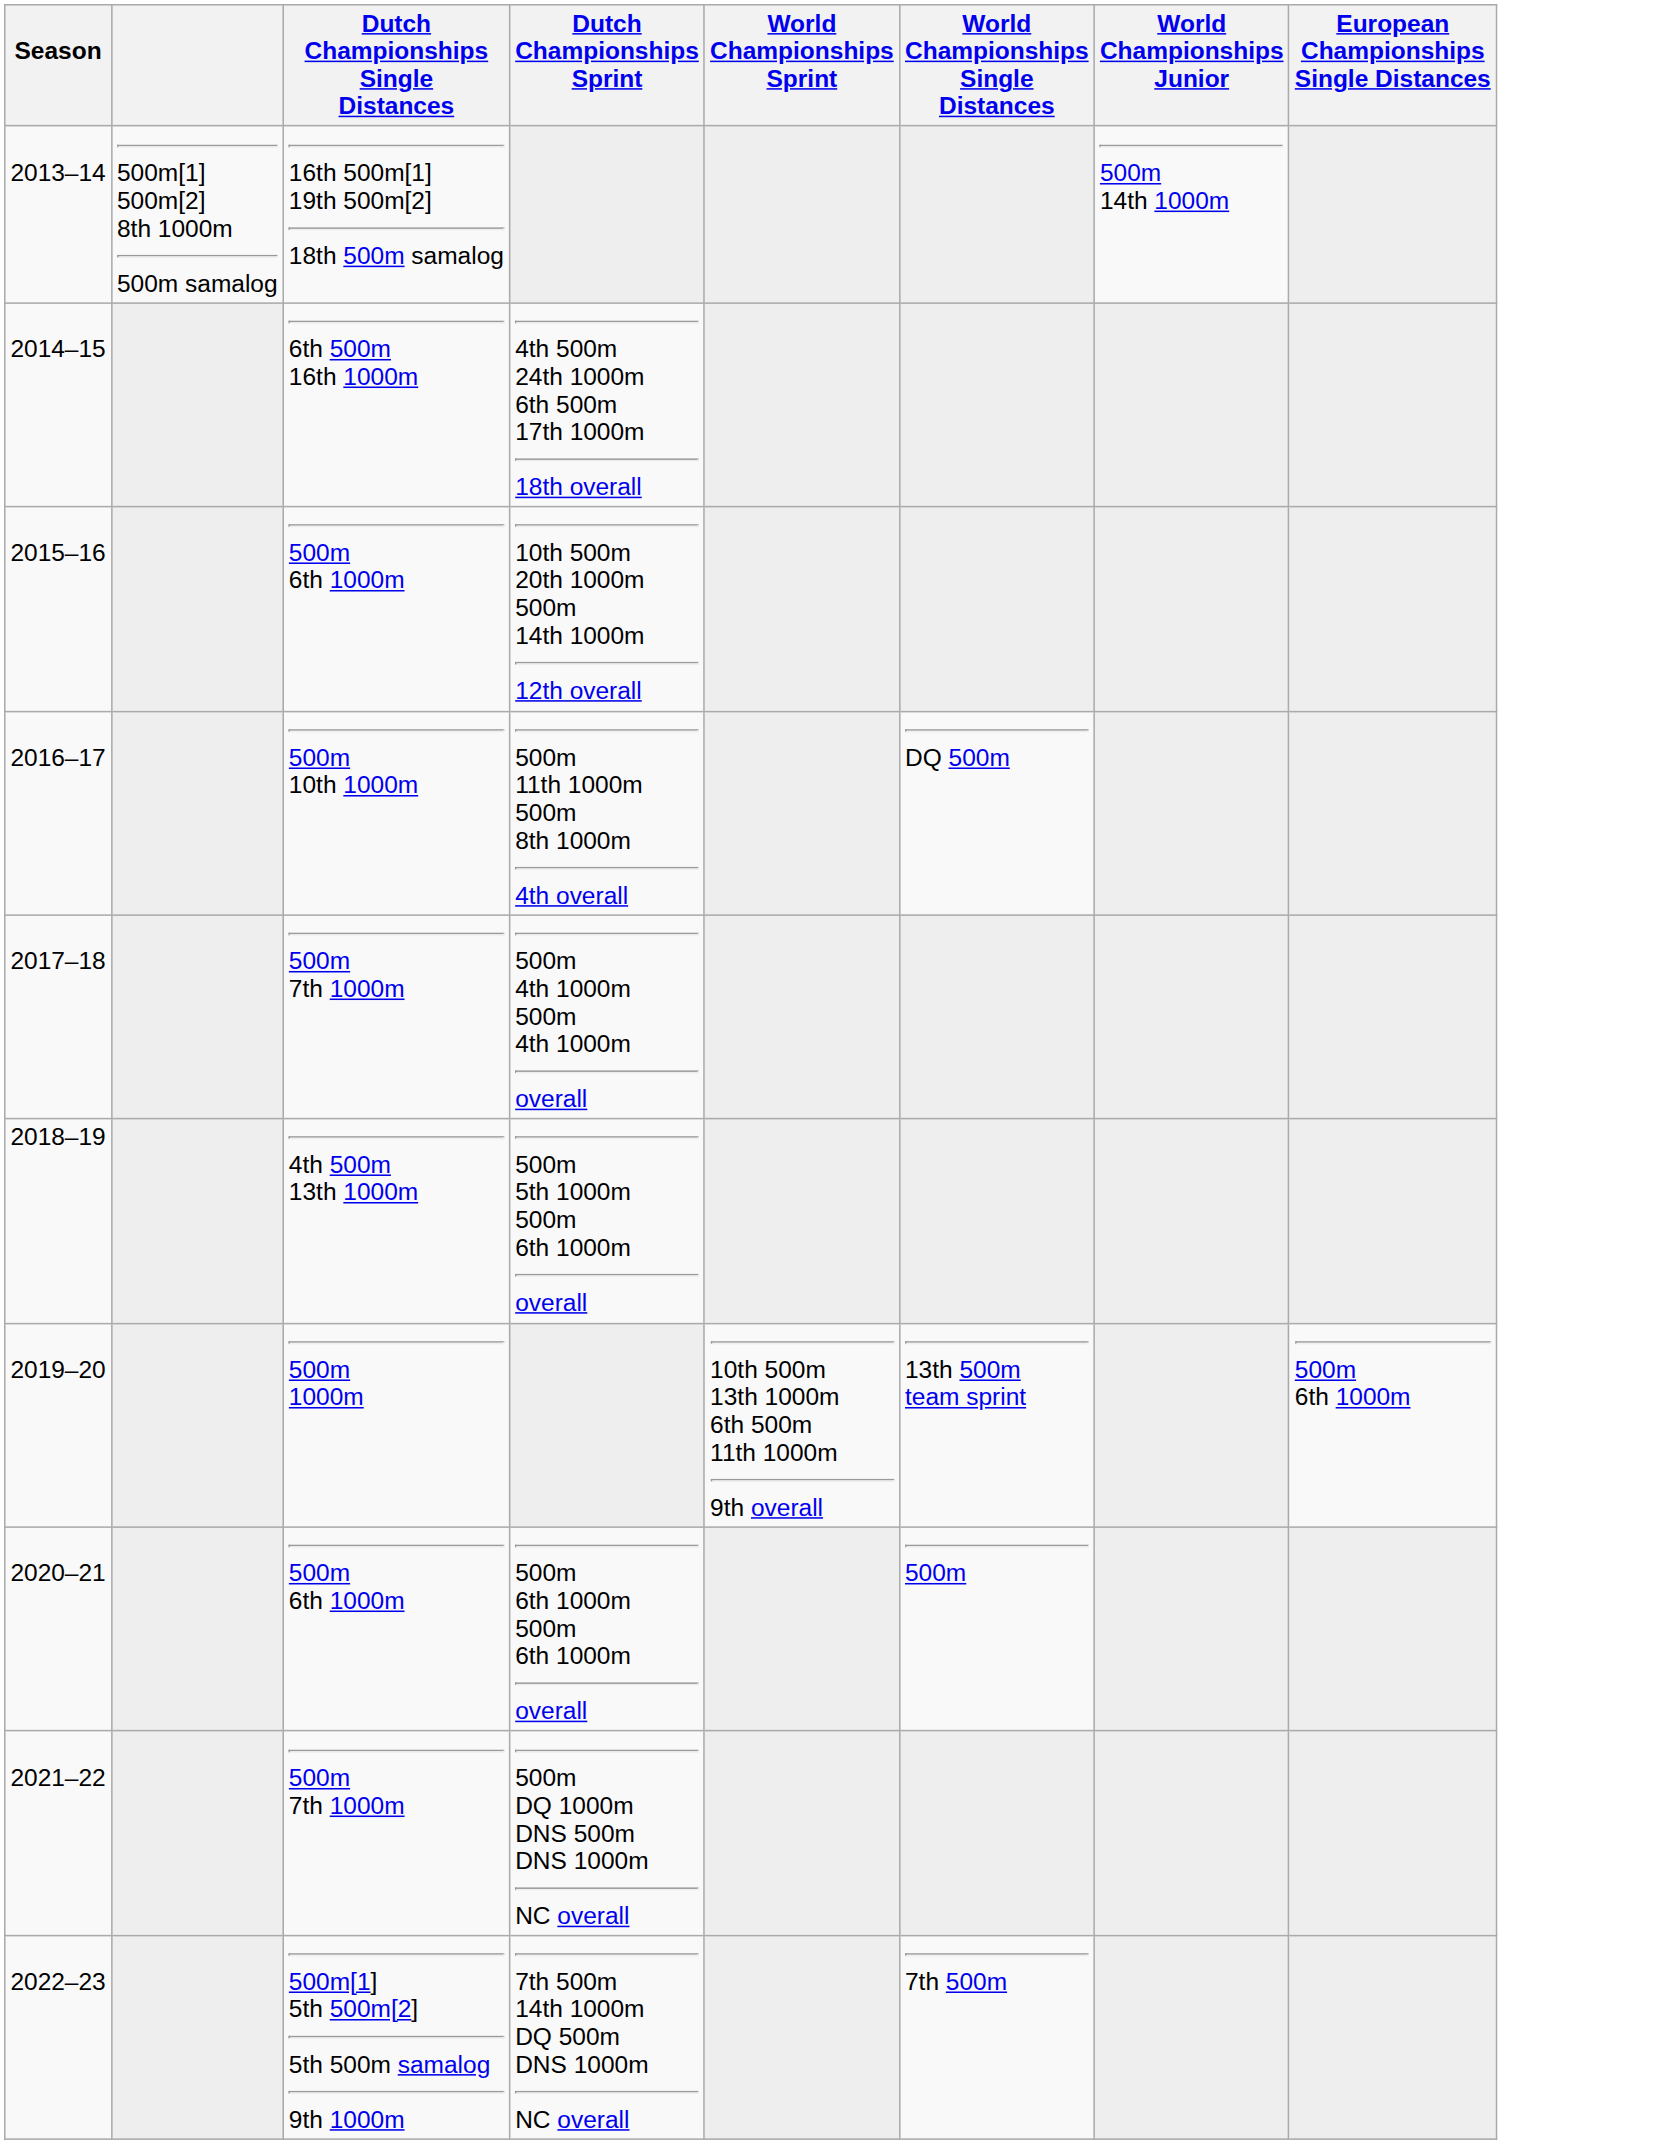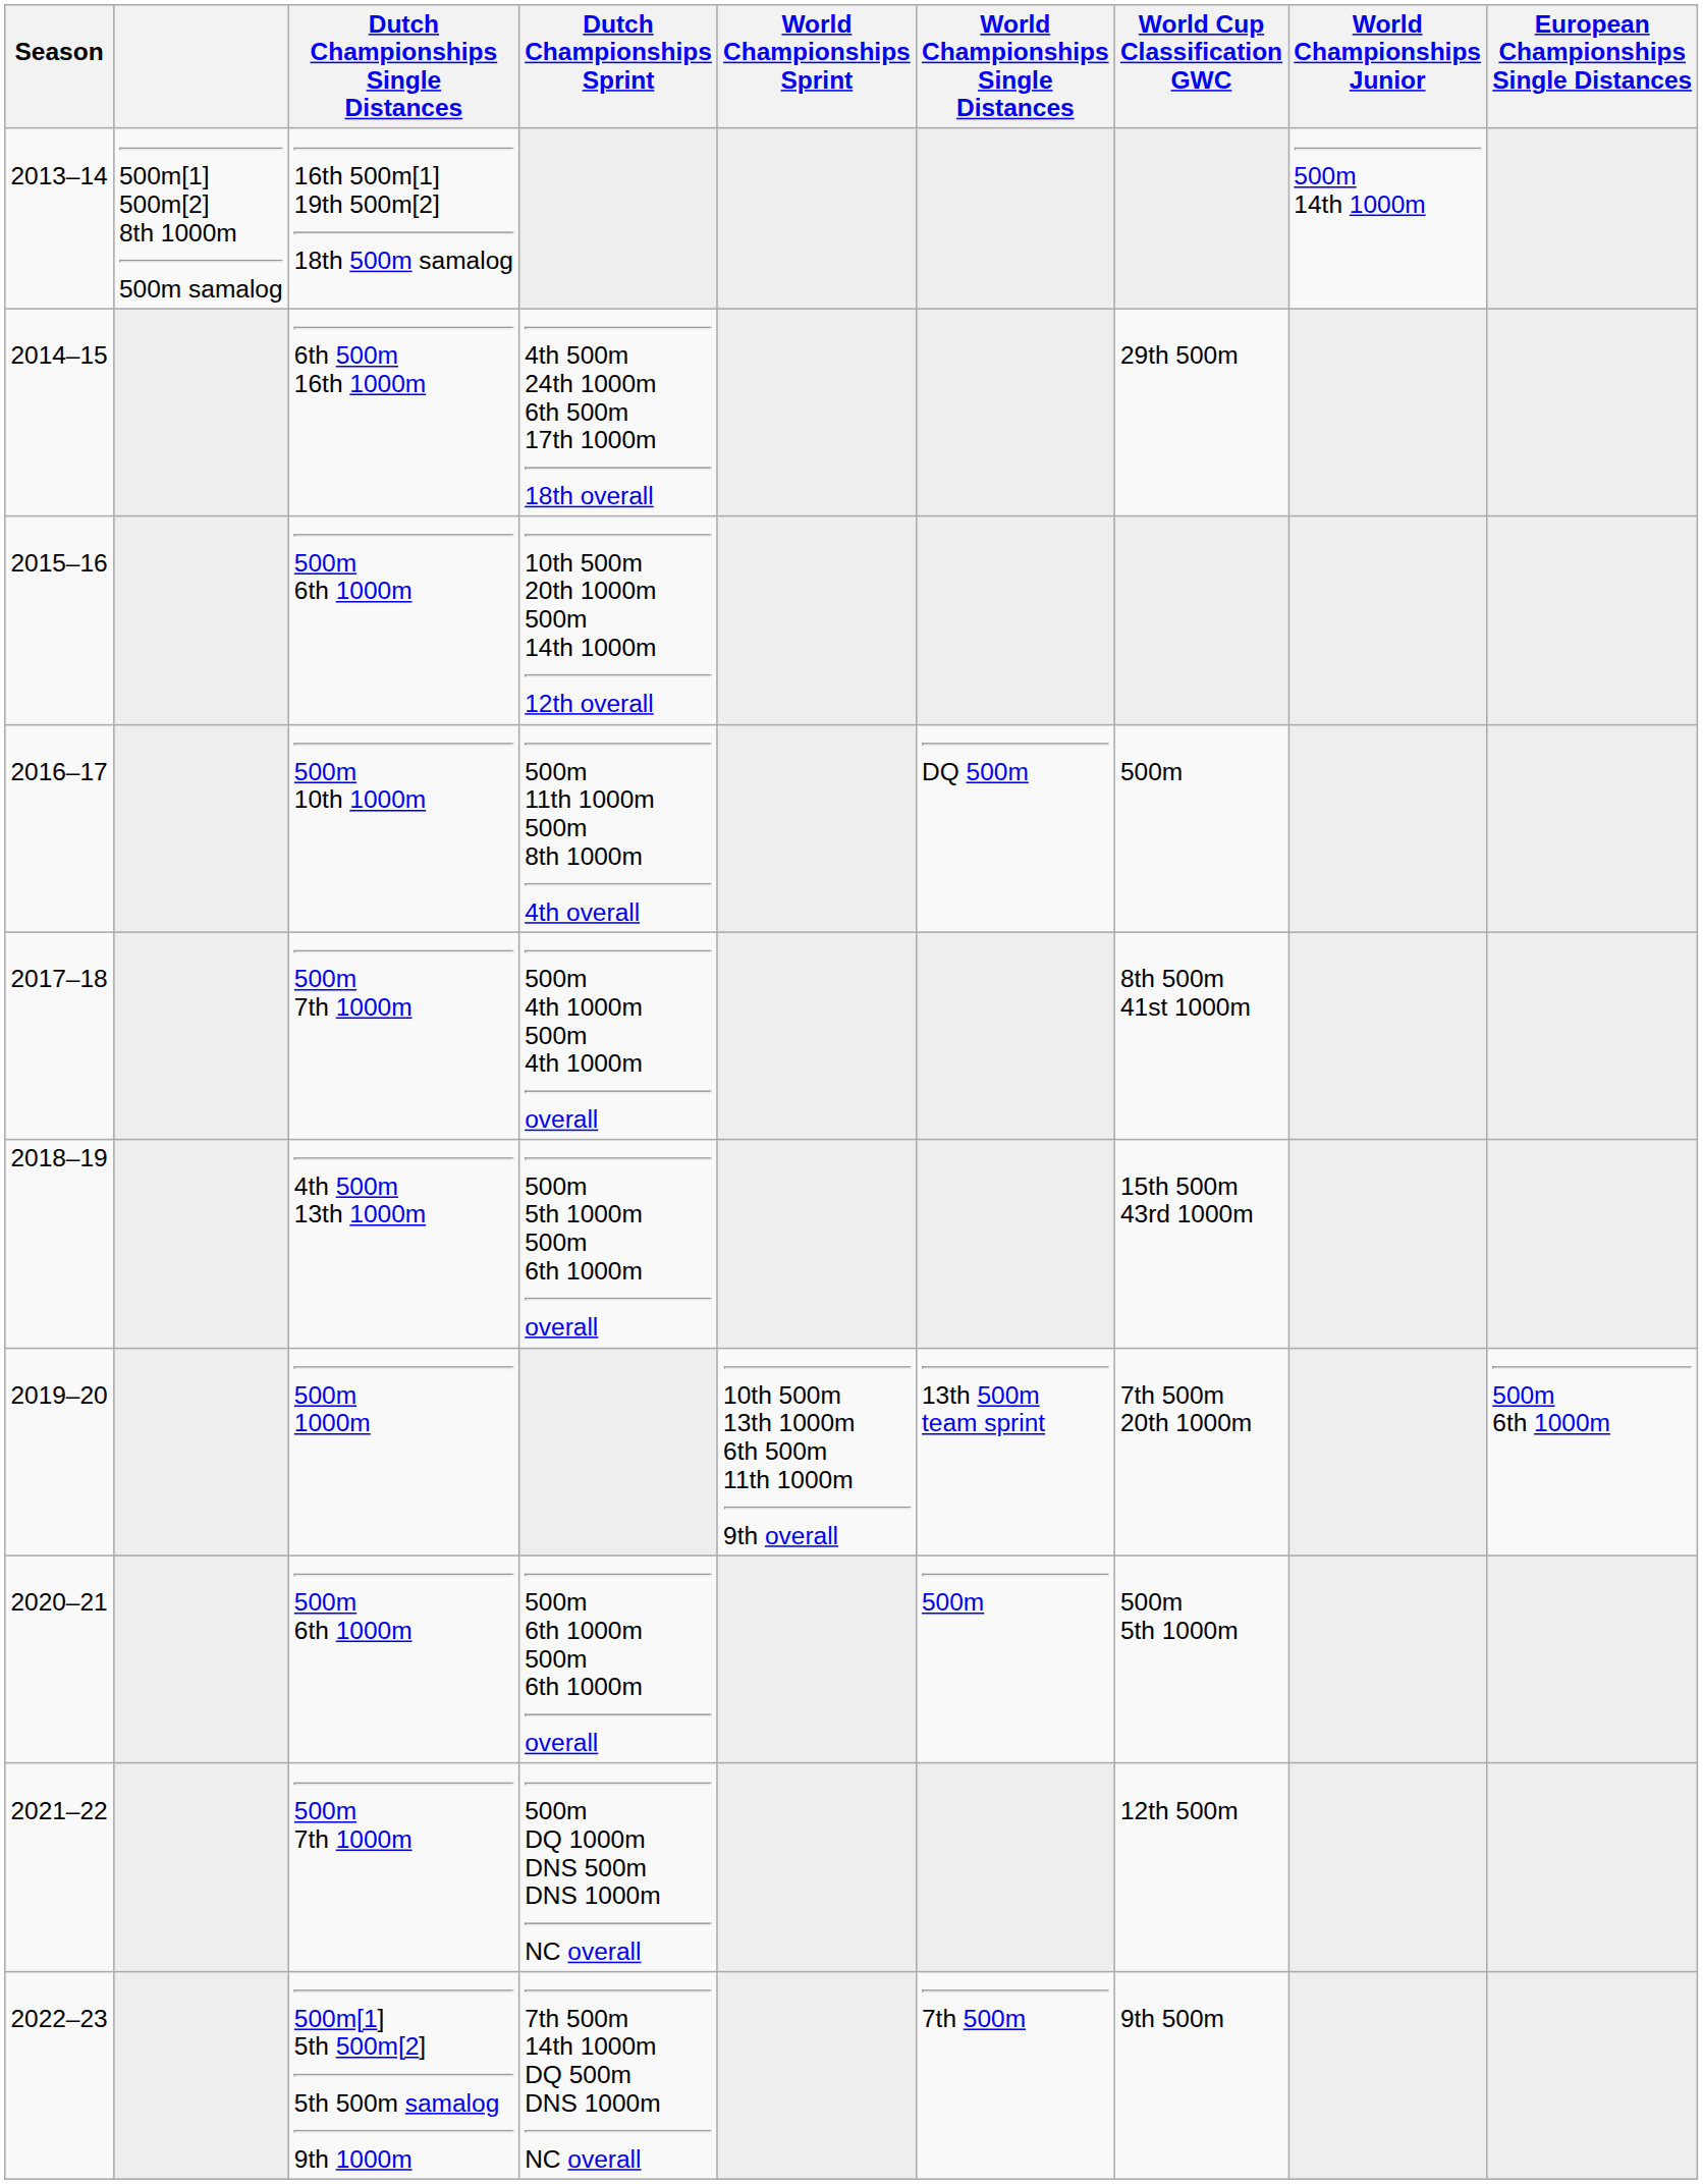 <table class="wikitable">
 <tr style="vertical-align: top;">
 <th><br> Season</th>
 <th></th>
 <th><a href='#'>Dutch <br> Championships <br> Single <br> Distances</a></th>
 <th><a href='#'>Dutch <br> Championships <br> Sprint</a></th>
 <th><a href='#'>World <br> Championships <br> Sprint</a></th>
 <th><a href='#'>World <br> Championships <br> Single <br> Distances</a><br></th>
+<th><a href='#'>World Cup <br> Classification <br> GWC</a></th>
 <th><a href='#'>World <br> Championships <br> Junior</a></th>
 <th><a href='#'>European <br> Championships <br> Single Distances</a></th>
 </tr>
 <tr style="vertical-align: top;">
 <td><br> 2013–14</td>
 <td> <hr>  500m[1] <br>  500m[2] <br> 8th 1000m <hr>  500m samalog</td>
 <td> <hr> 16th 500m[1] <br> 19th 500m[2] <hr> 18th <a href='#'>500m</a> samalog</td>
+<td bgcolor=#EEEEEE></td>
 <td bgcolor=#EEEEEE></td>
 <td bgcolor=#EEEEEE></td>
 <td bgcolor=#EEEEEE></td>
 <td> <hr>  <a href='#'>500m</a> <br> 14th <a href='#'>1000m</a></td>
 <td bgcolor=#EEEEEE></td>
 </tr>
 <tr style="vertical-align: top;">
 <td><br> 2014–15</td>
 <td bgcolor=#EEEEEE></td>
 <td> <hr> 6th <a href='#'>500m</a> <br> 16th <a href='#'>1000m</a></td>
 <td> <hr> 4th 500m <br> 24th 1000m <br> 6th 500m <br> 17th 1000m <hr> <a href='#'>18th overall</a></td>
 <td bgcolor=#EEEEEE></td>
 <td bgcolor=#EEEEEE></td>
+<td><br> 29th 500m</td>
 <td bgcolor=#EEEEEE></td>
 <td bgcolor=#EEEEEE></td>
 </tr>
 <tr style="vertical-align: top;">
 <td><br> 2015–16</td>
 <td bgcolor=#EEEEEE></td>
 <td> <hr>  <a href='#'>500m</a> <br> 6th <a href='#'>1000m</a></td>
 <td> <hr> 10th 500m <br> 20th 1000m <br>  500m <br> 14th 1000m <hr> <a href='#'>12th overall</a></td>
 <td bgcolor=#EEEEEE></td>
 <td bgcolor=#EEEEEE></td>
 <td bgcolor=#EEEEEE></td>
 <td bgcolor=#EEEEEE></td>
+<td bgcolor=#EEEEEE></td>
 </tr>
 <tr style="vertical-align: top;">
 <td><br> 2016–17</td>
 <td bgcolor=#EEEEEE></td>
 <td> <hr>  <a href='#'>500m</a> <br> 10th <a href='#'>1000m</a></td>
 <td> <hr>  500m <br> 11th 1000m <br>  500m <br> 8th 1000m <hr> <a href='#'>4th overall</a></td>
 <td bgcolor=#EEEEEE></td>
 <td> <hr> DQ <a href='#'>500m</a></td>
+<td><br>  500m</td>
 <td bgcolor=#EEEEEE></td>
 <td bgcolor=#EEEEEE></td>
 </tr>
 <tr style="vertical-align: top;">
 <td><br> 2017–18</td>
 <td bgcolor=#EEEEEE></td>
 <td> <hr>  <a href='#'>500m</a> <br> 7th <a href='#'>1000m</a></td>
 <td> <hr>  500m <br> 4th 1000m <br>  500m <br> 4th 1000m <hr>  <a href='#'>overall</a></td>
 <td bgcolor=#EEEEEE></td>
 <td bgcolor=#EEEEEE></td>
+<td><br> 8th 500m <br> 41st 1000m</td>
 <td bgcolor=#EEEEEE></td>
 <td bgcolor=#EEEEEE></td>
 </tr>
 <tr style="vertical-align: top;">
 <td>2018–19</td>
 <td bgcolor=#EEEEEE></td>
 <td> <hr> 4th <a href='#'>500m</a> <br> 13th <a href='#'>1000m</a></td>
 <td> <hr>  500m <br> 5th 1000m <br>  500m <br> 6th 1000m <hr>  <a href='#'>overall</a></td>
 <td bgcolor=#EEEEEE></td>
 <td bgcolor=#EEEEEE></td>
+<td><br> 15th 500m <br> 43rd 1000m</td>
 <td bgcolor=#EEEEEE></td>
 <td bgcolor=#EEEEEE></td>
 </tr>
 <tr style="vertical-align: top;">
 <td><br> 2019–20</td>
 <td bgcolor=#EEEEEE></td>
 <td> <hr>  <a href='#'>500m</a> <br>  <a href='#'>1000m</a></td>
 <td bgcolor=#EEEEEE></td>
 <td> <hr> 10th 500m <br> 13th 1000m <br> 6th 500m <br> 11th 1000m <hr> 9th <a href='#'>overall</a></td>
 <td> <hr> 13th <a href='#'>500m</a> <br>  <a href='#'>team sprint</a></td>
+<td><br> 7th 500m <br> 20th 1000m</td>
 <td bgcolor=#EEEEEE></td>
 <td> <hr>  <a href='#'>500m</a> <br> 6th <a href='#'>1000m</a></td>
 </tr>
 <tr style="vertical-align: top;">
 <td><br> 2020–21</td>
 <td bgcolor=#EEEEEE></td>
 <td> <hr>  <a href='#'>500m</a> <br> 6th <a href='#'>1000m</a></td>
 <td> <hr>  500m <br> 6th 1000m <br>  500m <br> 6th 1000m <hr>  <a href='#'>overall</a></td>
 <td bgcolor=#EEEEEE></td>
 <td> <hr>  <a href='#'>500m</a></td>
+<td><br>  500m <br> 5th 1000m</td>
 <td bgcolor=#EEEEEE></td>
 <td bgcolor=#EEEEEE></td>
 </tr>
 <tr style="vertical-align: top;">
 <td><br> 2021–22</td>
 <td bgcolor=#EEEEEE></td>
 <td> <hr>  <a href='#'>500m</a> <br> 7th <a href='#'>1000m</a></td>
 <td> <hr>  500m <br> DQ 1000m <br> DNS 500m <br> DNS 1000m <hr> NC <a href='#'>overall</a></td>
 <td bgcolor=#EEEEEE></td>
 <td bgcolor=#EEEEEE></td>
+<td><br> 12th 500m</td>
 <td bgcolor=#EEEEEE></td>
 <td bgcolor=#EEEEEE></td>
 </tr>
 <tr style="vertical-align: top;">
 <td><br> 2022–23</td>
 <td bgcolor=#EEEEEE></td>
 <td> <hr>  <a href='#'>500m[1</a>] <br> 5th <a href='#'>500m[2</a>] <hr> 5th 500m <a href='#'>samalog</a> <hr> 9th <a href='#'>1000m</a></td>
 <td> <hr> 7th 500m <br> 14th 1000m <br> DQ 500m <br> DNS 1000m <hr> NC <a href='#'>overall</a></td>
 <td bgcolor=#EEEEEE></td>
 <td> <hr> 7th <a href='#'>500m</a></td>
+<td><br> 9th 500m</td>
 <td bgcolor=#EEEEEE></td>
 <td bgcolor=#EEEEEE></td>
 </tr>
 </table>
